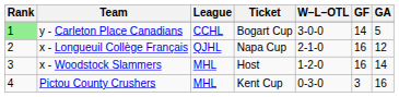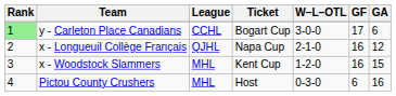 <table class="wikitable">
 <tr>
 <th>Rank</th>
 <th>Team</th>
 <th>League</th>
 <th>Ticket</th>
 <th>W–L–OTL</th>
 <th>GF</th>
 <th>GA</th>
 </tr>
 <tr>
 </tr>
 <tr>
 <td style="background: lightgreen;">1</td>
 <td>y - <a href='#'>Carleton Place Canadians</a></td>
 <td><a href='#'>CCHL</a></td>
 <td>Bogart Cup</td>
 <td>3-0-0</td>
-<td>14</td>
-<td>5</td>
+<td>17</td>
+<td>6</td>
 </tr>
 <tr>
 <td>2</td>
 <td>x - <a href='#'>Longueuil Collège Français</a></td>
 <td><a href='#'>QJHL</a></td>
 <td>Napa Cup</td>
 <td>2-1-0</td>
 <td>16</td>
 <td>12</td>
 </tr>
 <tr>
 <td>3</td>
 <td>x - <a href='#'>Woodstock Slammers</a></td>
 <td><a href='#'>MHL</a></td>
-<td>Host</td>
+<td>Kent Cup</td>
 <td>1-2-0</td>
 <td>16</td>
-<td>14</td>
+<td>15</td>
 </tr>
 <tr>
 <td>4</td>
 <td><a href='#'>Pictou County Crushers</a></td>
 <td><a href='#'>MHL</a></td>
-<td>Kent Cup</td>
+<td>Host</td>
 <td>0-3-0</td>
-<td>3</td>
+<td>6</td>
 <td>16</td>
 </tr>
 </table>
